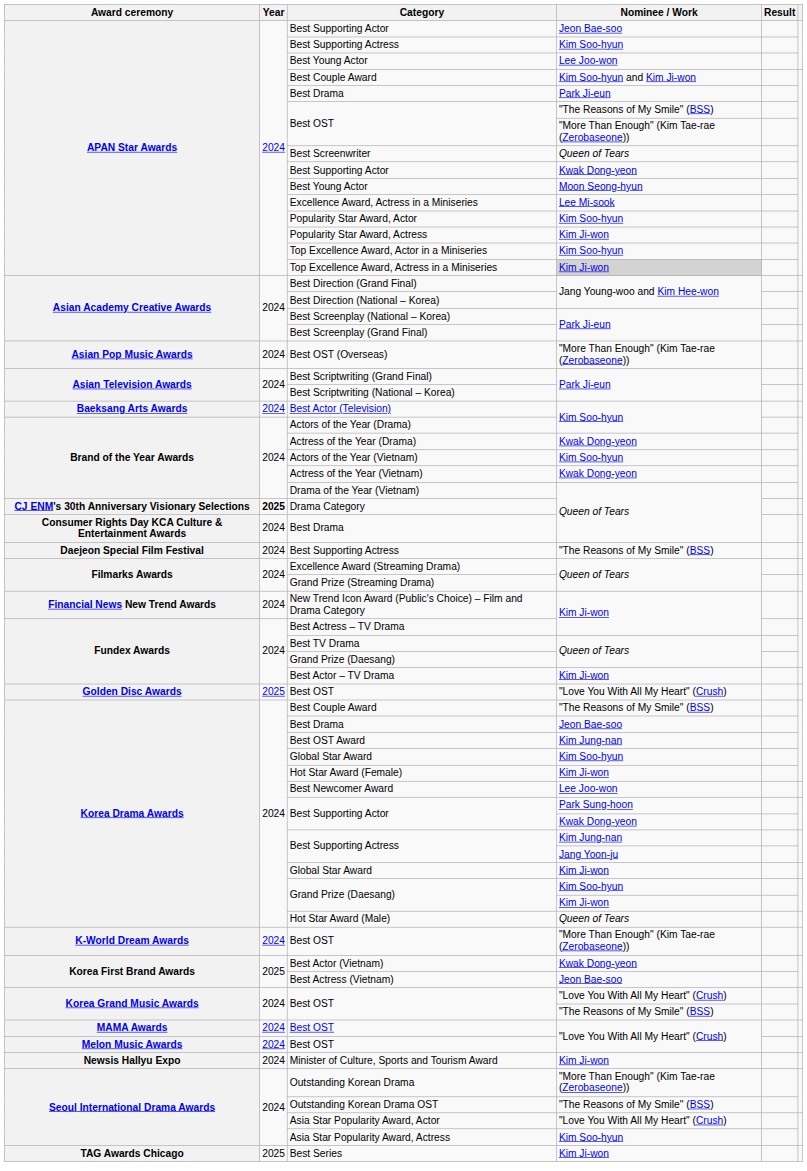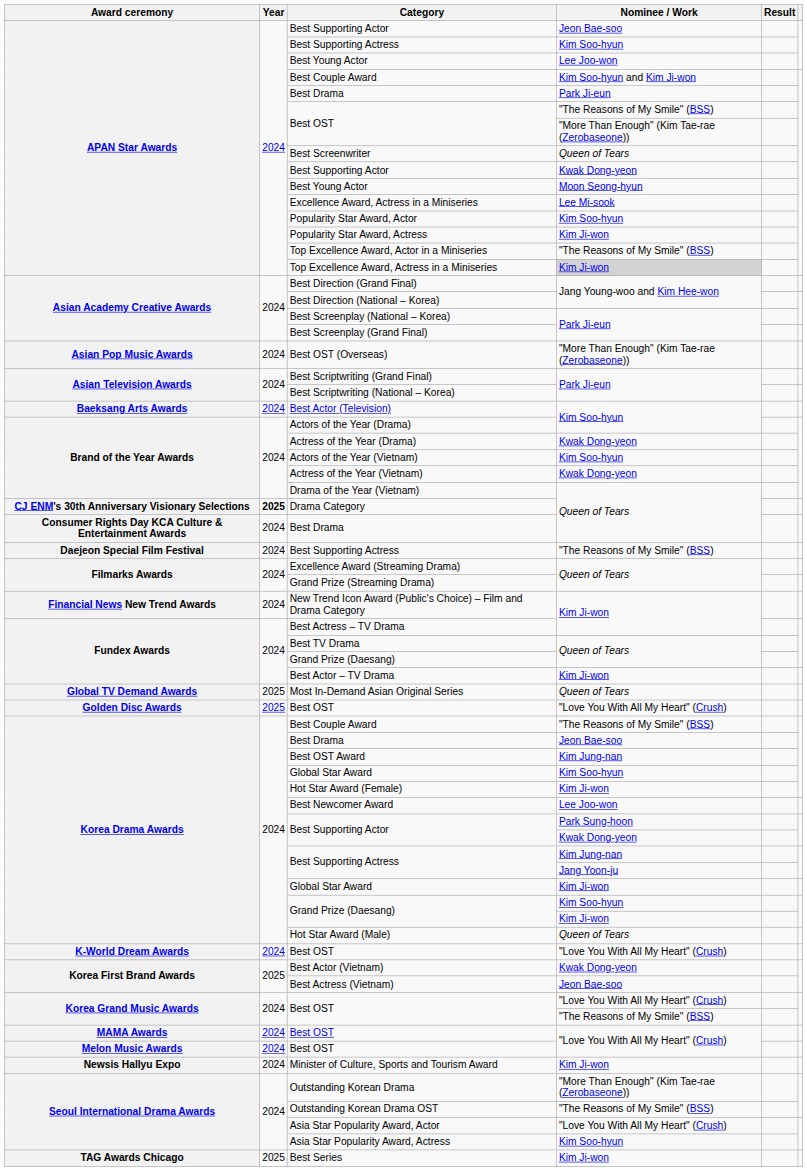 <table class="wikitable plainrowheaders sortable">
 <tr>
 <th scope="col">Award ceremony </th>
 <th scope="col">Year</th>
 <th scope="col">Category </th>
 <th scope="col">Nominee / Work</th>
 <th scope="col">Result</th>
 <th scope="col" class="unsortable"></th>
 </tr>
 <tr>
 <th scope="row" rowspan="15"><a href='#'>APAN Star Awards</a></th>
 <td rowspan="15" style="text-align:center"><a href='#'>2024</a></td>
 <td>Best Supporting Actor</td>
 <td><a href='#'>Jeon Bae-soo</a></td>
 <td></td>
 <td rowspan="3" style="text-align:center"></td>
 </tr>
 <tr>
 <td>Best Supporting Actress</td>
 <td><a href='#'>Kim Soo-hyun</a></td>
 <td></td>
 </tr>
 <tr>
 <td>Best Young Actor</td>
 <td><a href='#'>Lee Joo-won</a></td>
 <td></td>
 </tr>
 <tr>
 <td>Best Couple Award</td>
 <td><a href='#'>Kim Soo-hyun</a> and <a href='#'>Kim Ji-won</a></td>
 <td></td>
 <td rowspan="12" style="text-align:center"></td>
 </tr>
 <tr>
 <td>Best Drama</td>
 <td><a href='#'>Park Ji-eun</a></td>
 <td></td>
 </tr>
 <tr>
 <td rowspan="2">Best OST</td>
 <td>"The Reasons of My Smile" (<a href='#'>BSS</a>)</td>
 <td></td>
 </tr>
 <tr>
 <td>"More Than Enough" (Kim Tae-rae (<a href='#'>Zerobaseone</a>))</td>
 <td></td>
 </tr>
 <tr>
 <td>Best Screenwriter</td>
 <td><em>Queen of Tears</em></td>
 <td></td>
 </tr>
 <tr>
 <td>Best Supporting Actor</td>
 <td><a href='#'>Kwak Dong-yeon</a></td>
 <td></td>
 </tr>
 <tr>
 <td>Best Young Actor</td>
 <td><a href='#'>Moon Seong-hyun</a></td>
 <td></td>
 </tr>
 <tr>
 <td>Excellence Award, Actress in a Miniseries</td>
 <td><a href='#'>Lee Mi-sook</a></td>
 <td></td>
 </tr>
 <tr>
 <td>Popularity Star Award, Actor</td>
 <td><a href='#'>Kim Soo-hyun</a></td>
 <td></td>
 </tr>
 <tr>
 <td>Popularity Star Award, Actress</td>
 <td><a href='#'>Kim Ji-won</a></td>
 <td></td>
 </tr>
 <tr>
 <td>Top Excellence Award, Actor in a Miniseries</td>
-<td><a href='#'>Kim Soo-hyun</a></td>
+<td>"The Reasons of My Smile" (<a href='#'>BSS</a>)</td>
 <td></td>
 </tr>
 <tr>
 <td>Top Excellence Award, Actress in a Miniseries</td>
 <td style="background: lightgrey;"><a href='#'>Kim Ji-won</a></td>
 <td></td>
 </tr>
 <tr>
 <th scope="row" rowspan="4"><a href='#'>Asian Academy Creative Awards</a></th>
 <td rowspan="4" style="text-align:center">2024</td>
 <td>Best Direction (Grand Final)</td>
 <td rowspan="2">Jang Young-woo and <a href='#'>Kim Hee-won</a></td>
 <td></td>
 <td style="text-align:center"></td>
 </tr>
 <tr>
 <td>Best Direction (National – Korea)</td>
 <td></td>
 <td rowspan="2" style="text-align:center"></td>
 </tr>
 <tr>
 <td>Best Screenplay (National – Korea)</td>
 <td rowspan="2"><a href='#'>Park Ji-eun</a></td>
 <td></td>
 </tr>
 <tr>
 <td>Best Screenplay (Grand Final)</td>
 <td></td>
 <td style="text-align:center"></td>
 </tr>
 <tr>
 <th scope="row"><a href='#'>Asian Pop Music Awards</a></th>
 <td style="text-align:center">2024</td>
 <td>Best OST (Overseas)</td>
 <td>"More Than Enough" (Kim Tae-rae (<a href='#'>Zerobaseone</a>))</td>
 <td></td>
 <td style="text-align:center"></td>
 </tr>
 <tr>
 <th scope="row" rowspan="2"><a href='#'>Asian Television Awards</a></th>
 <td rowspan="2" style="text-align:center">2024</td>
 <td>Best Scriptwriting (Grand Final)</td>
 <td rowspan="2"><a href='#'>Park Ji-eun</a></td>
 <td></td>
 <td style="text-align:center"></td>
 </tr>
 <tr>
 <td>Best Scriptwriting (National – Korea)</td>
 <td></td>
 <td style="text-align:center"></td>
 </tr>
 <tr>
 <th scope="row"><a href='#'>Baeksang Arts Awards</a></th>
 <td style="text-align:center"><a href='#'>2024</a></td>
 <td><a href='#'>Best Actor (Television)</a></td>
 <td rowspan="2"><a href='#'>Kim Soo-hyun</a></td>
 <td></td>
 <td style="text-align:center"></td>
 </tr>
 <tr>
 <th scope="row" rowspan="5">Brand of the Year Awards</th>
 <td rowspan="5" style="text-align:center">2024</td>
 <td>Actors of the Year (Drama)</td>
 <td></td>
 <td rowspan="5" style="text-align:center"></td>
 </tr>
 <tr>
 <td>Actress of the Year (Drama)</td>
 <td><a href='#'>Kwak Dong-yeon</a></td>
 <td></td>
 </tr>
 <tr>
 <td>Actors of the Year (Vietnam)</td>
 <td><a href='#'>Kim Soo-hyun</a></td>
 <td></td>
 </tr>
 <tr>
 <td>Actress of the Year (Vietnam)</td>
 <td><a href='#'>Kwak Dong-yeon</a></td>
 <td></td>
 </tr>
 <tr>
 <td>Drama of the Year (Vietnam)</td>
 <td rowspan="3"><em>Queen of Tears</em></td>
 <td></td>
 </tr>
 <tr>
 <th scope="row"><a href='#'>CJ ENM</a>'s 30th Anniversary Visionary Selections</th>
 <td style="text-align:center"><strong>2025</strong></td>
 <td>Drama Category</td>
 <td></td>
 <td style="text-align:center"></td>
 </tr>
 <tr>
 <th scope="row">Consumer Rights Day KCA Culture & Entertainment Awards</th>
 <td style="text-align:center">2024</td>
 <td>Best Drama</td>
 <td></td>
 <td style="text-align:center"></td>
 </tr>
 <tr>
 <th scope="row">Daejeon Special Film Festival</th>
 <td style="text-align:center">2024</td>
 <td>Best Supporting Actress</td>
 <td>"The Reasons of My Smile" (<a href='#'>BSS</a>)</td>
 <td></td>
 <td style="text-align:center"></td>
 </tr>
 <tr>
 <th scope="row" rowspan="2">Filmarks Awards</th>
 <td rowspan="2" style="text-align:center">2024</td>
 <td>Excellence Award (Streaming Drama)</td>
 <td rowspan="2"><em>Queen of Tears</em></td>
 <td></td>
 <td style="text-align:center"></td>
 </tr>
 <tr>
 <td>Grand Prize (Streaming Drama)</td>
 <td></td>
 <td style="text-align:center"></td>
 </tr>
 <tr>
 <th scope="row"><a href='#'>Financial News</a> New Trend Awards</th>
 <td style="text-align:center">2024</td>
 <td>New Trend Icon Award (Public's Choice) – Film and Drama Category</td>
 <td rowspan="2"><a href='#'>Kim Ji-won</a></td>
 <td></td>
 <td style="text-align:center"></td>
 </tr>
 <tr>
 <th scope="row" rowspan="4">Fundex Awards</th>
 <td rowspan="4" style="text-align:center">2024</td>
 <td>Best Actress – TV Drama</td>
 <td></td>
 <td rowspan="3" style="text-align:center"></td>
 </tr>
 <tr>
 <td>Best TV Drama</td>
 <td rowspan="2"><em>Queen of Tears</em></td>
 <td></td>
 </tr>
 <tr>
 <td>Grand Prize (Daesang)</td>
 <td></td>
 </tr>
 <tr>
 <td>Best Actor – TV Drama</td>
 <td><a href='#'>Kim Ji-won</a></td>
 <td></td>
 <td style="text-align:center"></td>
 </tr>
 <tr>
+<th scope="row"><a href='#'>Global TV Demand Awards</a></th>
+<td style="text-align:center">2025</td>
+<td>Most In-Demand Asian Original Series</td>
+<td><em>Queen of Tears</em></td>
+<td></td>
+<td style="text-align:center"></td>
+</tr>
+<tr>
 <th scope="row"><a href='#'>Golden Disc Awards</a></th>
 <td style="text-align:center"><a href='#'>2025</a></td>
 <td>Best OST</td>
 <td>"Love You With All My Heart" (<a href='#'>Crush</a>)</td>
 <td></td>
 <td style="text-align:center"></td>
 </tr>
 <tr>
 <th scope="row" rowspan="14"><a href='#'>Korea Drama Awards</a></th>
 <td rowspan="14" style="text-align:center">2024</td>
 <td>Best Couple Award</td>
 <td>"The Reasons of My Smile" (<a href='#'>BSS</a>)</td>
 <td></td>
 <td rowspan="5" style="text-align:center"></td>
 </tr>
 <tr>
 <td>Best Drama</td>
 <td><a href='#'>Jeon Bae-soo</a></td>
 <td></td>
 </tr>
 <tr>
 <td>Best OST Award</td>
 <td><a href='#'>Kim Jung-nan</a></td>
 <td></td>
 </tr>
 <tr>
 <td>Global Star Award</td>
 <td><a href='#'>Kim Soo-hyun</a></td>
 <td></td>
 </tr>
 <tr>
 <td>Hot Star Award (Female)</td>
 <td><a href='#'>Kim Ji-won</a></td>
 <td></td>
 </tr>
 <tr>
 <td>Best Newcomer Award</td>
 <td><a href='#'>Lee Joo-won</a></td>
 <td></td>
 <td style="text-align:center"></td>
 </tr>
 <tr>
 <td rowspan="2">Best Supporting Actor</td>
 <td><a href='#'>Park Sung-hoon</a></td>
 <td></td>
 <td rowspan="2" style="text-align:center"></td>
 </tr>
 <tr>
 <td><a href='#'>Kwak Dong-yeon</a></td>
 <td></td>
 </tr>
 <tr>
 <td rowspan="2">Best Supporting Actress</td>
 <td><a href='#'>Kim Jung-nan</a></td>
 <td></td>
 <td rowspan="2" style="text-align:center"></td>
 </tr>
 <tr>
 <td><a href='#'>Jang Yoon-ju</a></td>
 <td></td>
 </tr>
 <tr>
 <td>Global Star Award</td>
 <td><a href='#'>Kim Ji-won</a></td>
 <td></td>
 <td style="text-align:center"></td>
 </tr>
 <tr>
 <td rowspan="2">Grand Prize (Daesang)</td>
 <td><a href='#'>Kim Soo-hyun</a></td>
 <td></td>
 <td rowspan="2" style="text-align:center"></td>
 </tr>
 <tr>
 <td><a href='#'>Kim Ji-won</a></td>
 <td></td>
 </tr>
 <tr>
 <td>Hot Star Award (Male)</td>
 <td><em>Queen of Tears</em></td>
 <td></td>
 <td style="text-align:center"></td>
 </tr>
 <tr>
 <th scope="row"><a href='#'>K-World Dream Awards</a></th>
 <td style="text-align:center"><a href='#'>2024</a></td>
 <td>Best OST</td>
-<td>"More Than Enough" (Kim Tae-rae (<a href='#'>Zerobaseone</a>))</td>
+<td>"Love You With All My Heart" (<a href='#'>Crush</a>)</td>
 <td></td>
 <td style="text-align:center"></td>
 </tr>
 <tr>
 <th scope="row" rowspan="2">Korea First Brand Awards</th>
 <td rowspan="2" style="text-align:center">2025</td>
 <td>Best Actor (Vietnam)</td>
 <td><a href='#'>Kwak Dong-yeon</a></td>
 <td></td>
 <td rowspan="2" style="text-align:center"></td>
 </tr>
 <tr>
 <td>Best Actress (Vietnam)</td>
 <td><a href='#'>Jeon Bae-soo</a></td>
 <td></td>
 </tr>
 <tr>
 <th scope="row" rowspan="2"><a href='#'>Korea Grand Music Awards</a></th>
 <td rowspan="2" style="text-align:center">2024</td>
 <td rowspan="2">Best OST</td>
 <td>"Love You With All My Heart" (<a href='#'>Crush</a>)</td>
 <td></td>
 <td rowspan="2" style="text-align:center"></td>
 </tr>
 <tr>
 <td>"The Reasons of My Smile" (<a href='#'>BSS</a>)</td>
 <td></td>
 </tr>
 <tr>
 <th scope="row"><a href='#'>MAMA Awards</a></th>
 <td style="text-align:center"><a href='#'>2024</a></td>
 <td><a href='#'>Best OST</a></td>
 <td rowspan="2">"Love You With All My Heart" (<a href='#'>Crush</a>)</td>
 <td></td>
 <td style="text-align:center"></td>
 </tr>
 <tr>
 <th scope="row"><a href='#'>Melon Music Awards</a></th>
 <td style="text-align:center"><a href='#'>2024</a></td>
 <td>Best OST</td>
 <td></td>
 <td style="text-align:center"></td>
 </tr>
 <tr>
 <th scope="row">Newsis Hallyu Expo</th>
 <td style="text-align:center">2024</td>
 <td>Minister of Culture, Sports and Tourism Award</td>
 <td><a href='#'>Kim Ji-won</a></td>
 <td></td>
 <td style="text-align:center"></td>
 </tr>
 <tr>
 <th scope="row" rowspan="4"><a href='#'>Seoul International Drama Awards</a></th>
 <td rowspan="4" style="text-align:center">2024</td>
 <td>Outstanding Korean Drama</td>
 <td>"More Than Enough" (Kim Tae-rae (<a href='#'>Zerobaseone</a>))</td>
 <td></td>
 <td rowspan="2" style="text-align:center"></td>
 </tr>
 <tr>
 <td>Outstanding Korean Drama OST</td>
 <td>"The Reasons of My Smile" (<a href='#'>BSS</a>)</td>
 <td></td>
 </tr>
 <tr>
 <td>Asia Star Popularity Award, Actor</td>
 <td>"Love You With All My Heart" (<a href='#'>Crush</a>)</td>
 <td></td>
 <td rowspan="2" style="text-align:center"></td>
 </tr>
 <tr>
 <td>Asia Star Popularity Award, Actress</td>
 <td><a href='#'>Kim Soo-hyun</a></td>
 <td></td>
 </tr>
 <tr>
 <th scope="row">TAG Awards Chicago</th>
 <td style="text-align:center">2025</td>
 <td>Best Series</td>
 <td><a href='#'>Kim Ji-won</a></td>
 <td></td>
 <td style="text-align:center"></td>
 </tr>
 </table>
